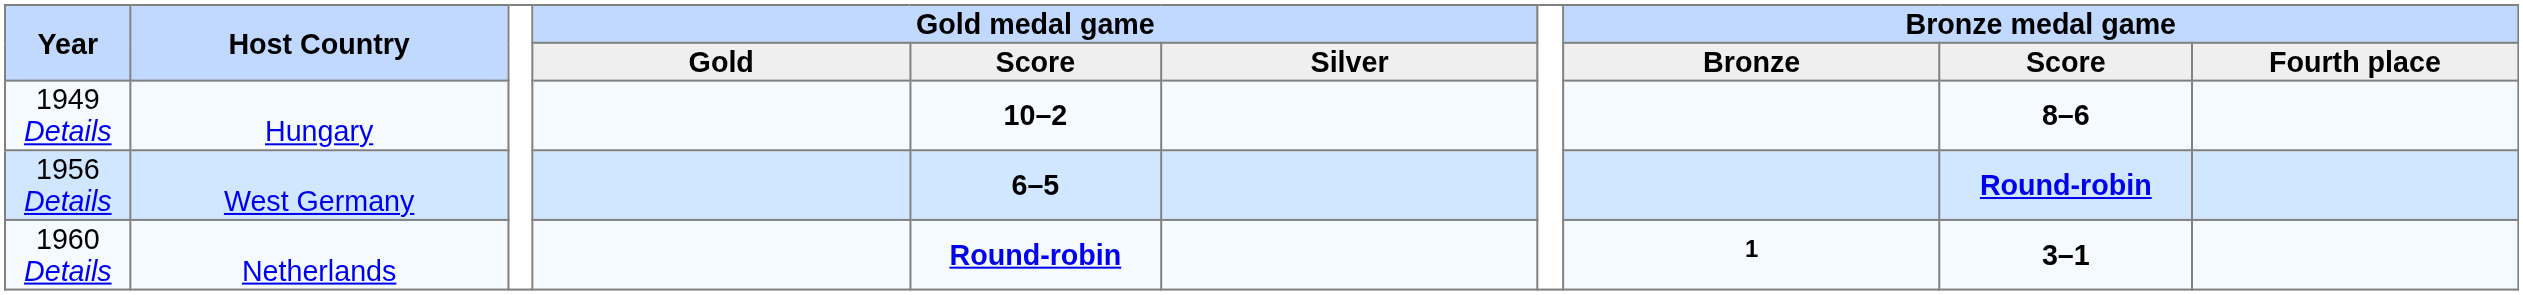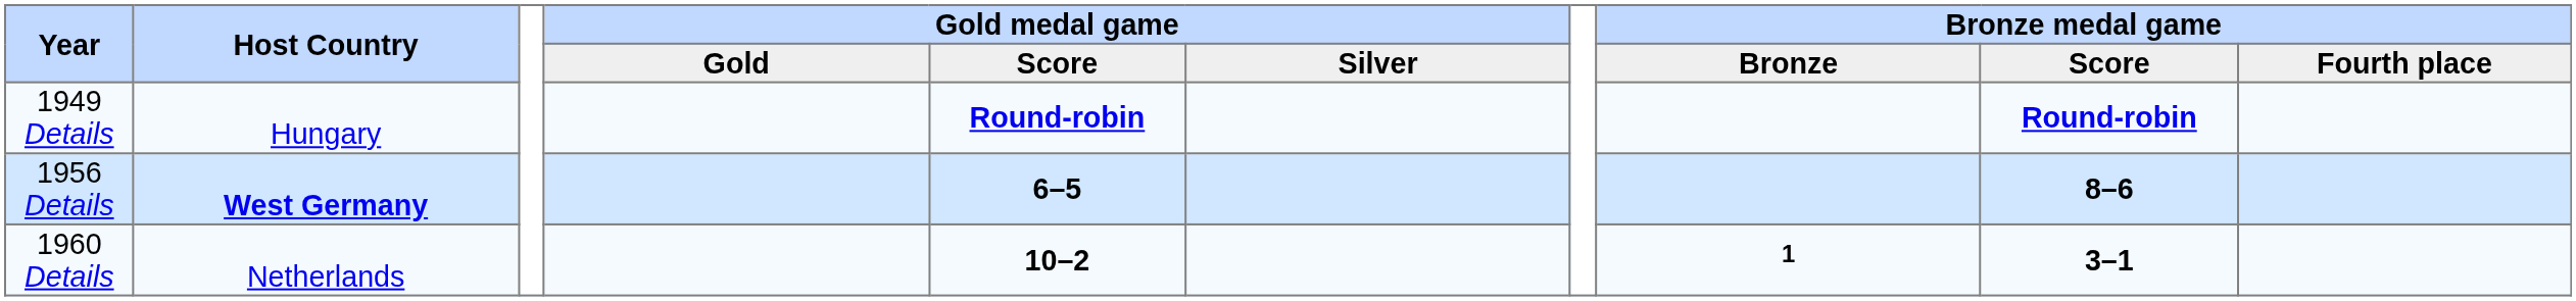 <table border=1 style="border-collapse:collapse; font-size:90%;" width=100%>
 <tr bgcolor=#C1D8FF>
 <th rowspan=2 width=5%>Year</th>
 <th rowspan=2 width=15%>Host Country</th>
 <th width=1% rowspan=5 bgcolor=ffffff></th>
 <th colspan=3>Gold medal game</th>
 <th width=1% rowspan=5 bgcolor=ffffff></th>
 <th colspan=3>Bronze medal game</th>
 </tr>
 <tr bgcolor=#EFEFEF>
 <th width=15%>Gold</th>
 <th width=10%>Score</th>
 <th width=15%>Silver</th>
 <th width=15%>Bronze</th>
 <th width=10%>Score</th>
 <th width=15%>Fourth place</th>
 </tr>
 <tr align=center bgcolor=#F5FAFF>
 <td>1949<br> <em><a href='#'>Details</a></em></td>
 <td><br><a href='#'>Hungary</a></td>
 <td><strong></strong></td>
-<td><strong>10–2</strong></td>
+<td><strong><a href='#'>Round-robin</a></strong></td>
 <td></td>
 <td></td>
-<td><strong>8–6</strong></td>
+<td><strong><a href='#'>Round-robin</a></strong></td>
 <td></td>
 </tr>
 <tr align=center bgcolor=#D0E7FF>
 <td>1956<br> <em><a href='#'>Details</a></em></td>
-<td><br><a href='#'>West Germany</a></td>
+<td><strong><br><a href='#'>West Germany</a></strong></td>
 <td><strong></strong></td>
 <td><strong>6–5</strong></td>
 <td></td>
 <td></td>
-<td><strong><a href='#'>Round-robin</a></strong></td>
+<td><strong>8–6</strong></td>
 <td></td>
 </tr>
 <tr align=center bgcolor=#F5FAFF>
 <td>1960<br> <em><a href='#'>Details</a></em></td>
 <td><br><a href='#'>Netherlands</a></td>
 <td><strong></strong></td>
-<td><strong><a href='#'>Round-robin</a></strong></td>
+<td><strong>10–2</strong></td>
 <td></td>
 <td><strong><sup>1</sup></strong></td>
 <td><strong>3–1</strong></td>
 <td></td>
 </tr>
 </table>
